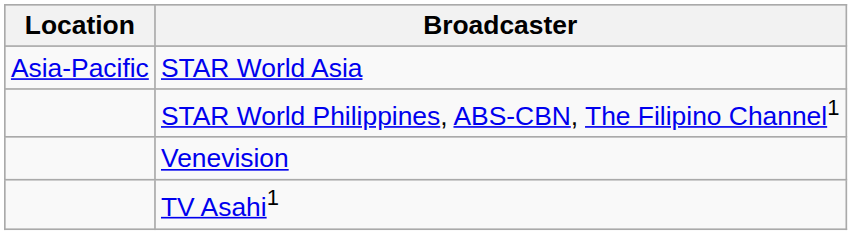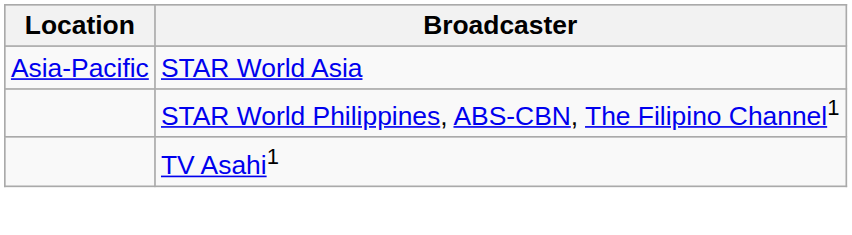 <table class="wikitable">
 <tr>
 <th>Location</th>
 <th>Broadcaster</th>
 </tr>
 <tr>
 <td><a href='#'>Asia-Pacific</a></td>
 <td><a href='#'>STAR World Asia</a></td>
 </tr>
 <tr>
 <td></td>
 <td><a href='#'>STAR World Philippines</a>, <a href='#'>ABS-CBN</a>, <a href='#'>The Filipino Channel</a><sup>1</sup></td>
 </tr>
 <tr>
 <td></td>
-<td><a href='#'>Venevision</a></td>
-</tr>
-<tr>
-<td></td>
 <td><a href='#'>TV Asahi</a><sup>1</sup></td>
 </tr>
 </table>
